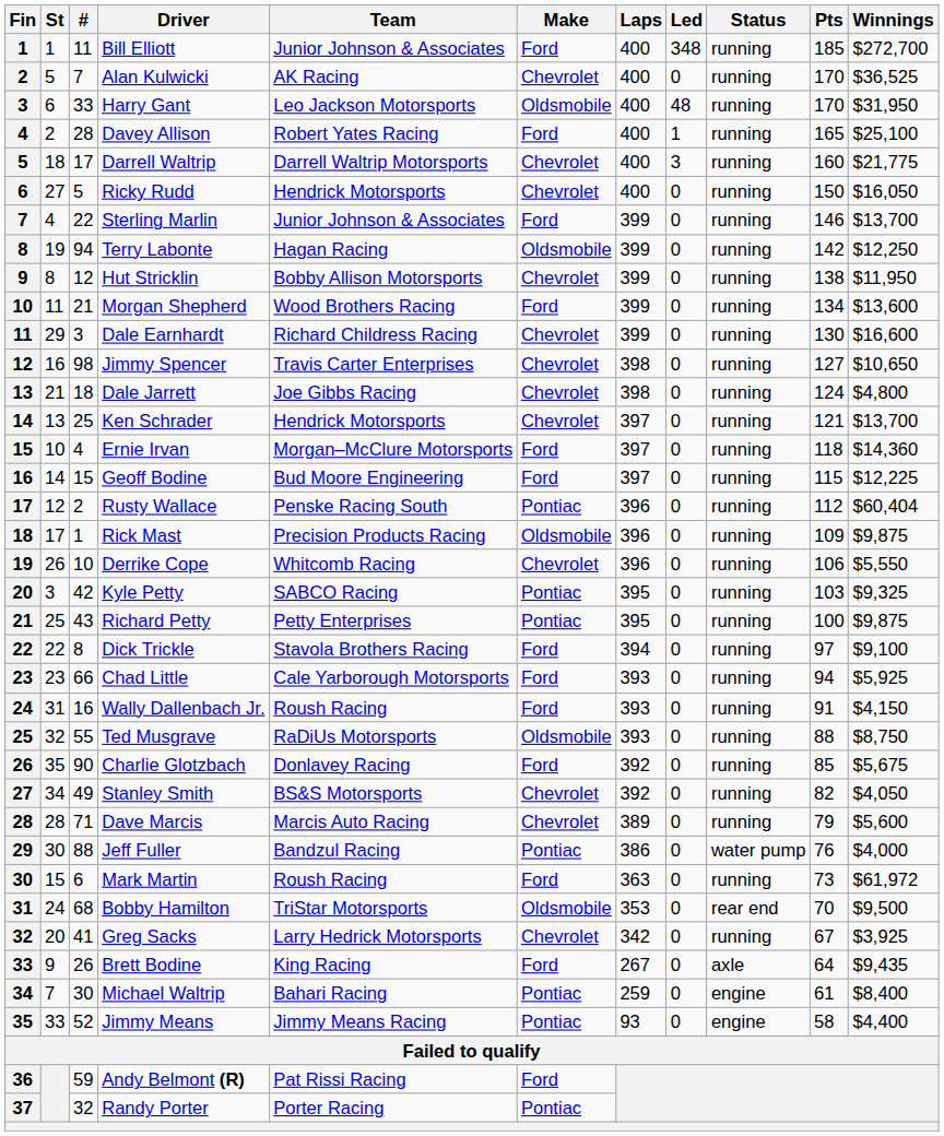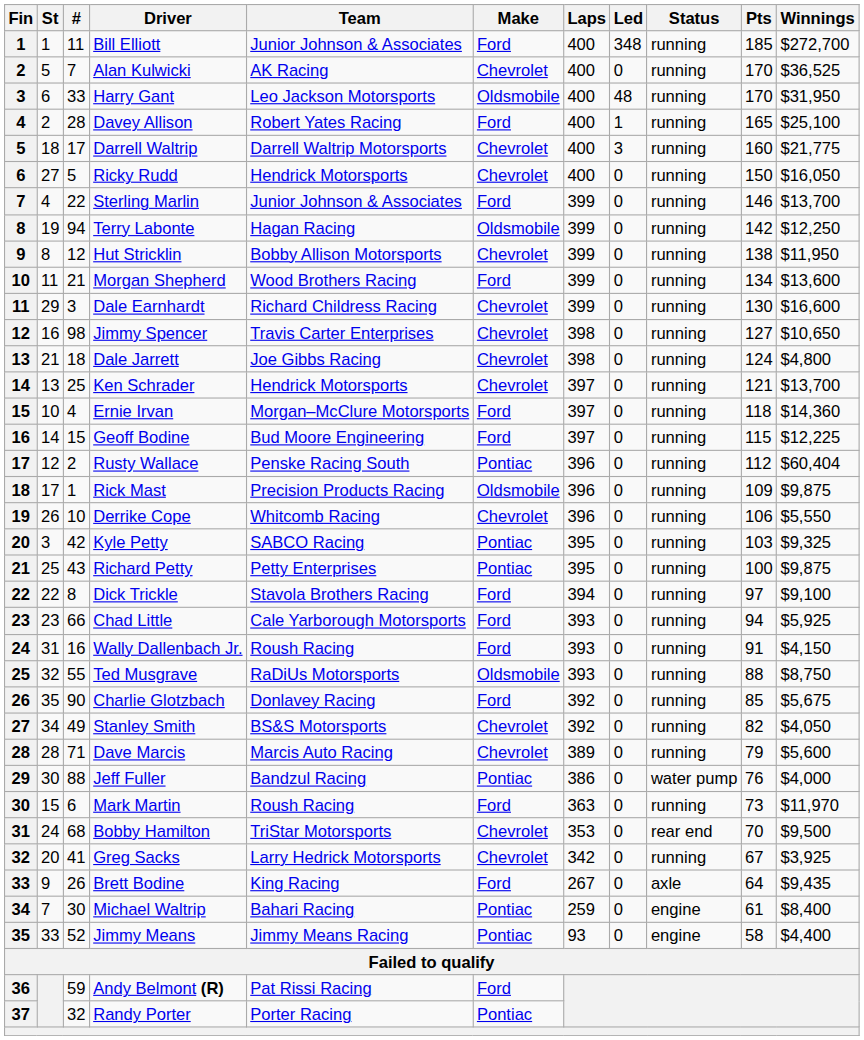 <table class="wikitable" style="font-size:95%">
 <tr>
 <th>Fin</th>
 <th>St</th>
 <th>#</th>
 <th>Driver</th>
 <th>Team</th>
 <th>Make</th>
 <th>Laps</th>
 <th>Led</th>
 <th>Status</th>
 <th>Pts</th>
 <th>Winnings</th>
 </tr>
 <tr>
 <th>1</th>
 <td>1</td>
 <td>11</td>
 <td><a href='#'>Bill Elliott</a></td>
 <td><a href='#'>Junior Johnson & Associates</a></td>
 <td><a href='#'>Ford</a></td>
 <td>400</td>
 <td>348</td>
 <td>running</td>
 <td>185</td>
 <td>$272,700</td>
 </tr>
 <tr>
 <th>2</th>
 <td>5</td>
 <td>7</td>
 <td><a href='#'>Alan Kulwicki</a></td>
 <td><a href='#'>AK Racing</a></td>
 <td><a href='#'>Chevrolet</a></td>
 <td>400</td>
 <td>0</td>
 <td>running</td>
 <td>170</td>
 <td>$36,525</td>
 </tr>
 <tr>
 <th>3</th>
 <td>6</td>
 <td>33</td>
 <td><a href='#'>Harry Gant</a></td>
 <td><a href='#'>Leo Jackson Motorsports</a></td>
 <td><a href='#'>Oldsmobile</a></td>
 <td>400</td>
 <td>48</td>
 <td>running</td>
 <td>170</td>
 <td>$31,950</td>
 </tr>
 <tr>
 <th>4</th>
 <td>2</td>
 <td>28</td>
 <td><a href='#'>Davey Allison</a></td>
 <td><a href='#'>Robert Yates Racing</a></td>
 <td><a href='#'>Ford</a></td>
 <td>400</td>
 <td>1</td>
 <td>running</td>
 <td>165</td>
 <td>$25,100</td>
 </tr>
 <tr>
 <th>5</th>
 <td>18</td>
 <td>17</td>
 <td><a href='#'>Darrell Waltrip</a></td>
 <td><a href='#'>Darrell Waltrip Motorsports</a></td>
 <td><a href='#'>Chevrolet</a></td>
 <td>400</td>
 <td>3</td>
 <td>running</td>
 <td>160</td>
 <td>$21,775</td>
 </tr>
 <tr>
 <th>6</th>
 <td>27</td>
 <td>5</td>
 <td><a href='#'>Ricky Rudd</a></td>
 <td><a href='#'>Hendrick Motorsports</a></td>
 <td><a href='#'>Chevrolet</a></td>
 <td>400</td>
 <td>0</td>
 <td>running</td>
 <td>150</td>
 <td>$16,050</td>
 </tr>
 <tr>
 <th>7</th>
 <td>4</td>
 <td>22</td>
 <td><a href='#'>Sterling Marlin</a></td>
 <td><a href='#'>Junior Johnson & Associates</a></td>
 <td><a href='#'>Ford</a></td>
 <td>399</td>
 <td>0</td>
 <td>running</td>
 <td>146</td>
 <td>$13,700</td>
 </tr>
 <tr>
 <th>8</th>
 <td>19</td>
 <td>94</td>
 <td><a href='#'>Terry Labonte</a></td>
 <td><a href='#'>Hagan Racing</a></td>
 <td><a href='#'>Oldsmobile</a></td>
 <td>399</td>
 <td>0</td>
 <td>running</td>
 <td>142</td>
 <td>$12,250</td>
 </tr>
 <tr>
 <th>9</th>
 <td>8</td>
 <td>12</td>
 <td><a href='#'>Hut Stricklin</a></td>
 <td><a href='#'>Bobby Allison Motorsports</a></td>
 <td><a href='#'>Chevrolet</a></td>
 <td>399</td>
 <td>0</td>
 <td>running</td>
 <td>138</td>
 <td>$11,950</td>
 </tr>
 <tr>
 <th>10</th>
 <td>11</td>
 <td>21</td>
 <td><a href='#'>Morgan Shepherd</a></td>
 <td><a href='#'>Wood Brothers Racing</a></td>
 <td><a href='#'>Ford</a></td>
 <td>399</td>
 <td>0</td>
 <td>running</td>
 <td>134</td>
 <td>$13,600</td>
 </tr>
 <tr>
 <th>11</th>
 <td>29</td>
 <td>3</td>
 <td><a href='#'>Dale Earnhardt</a></td>
 <td><a href='#'>Richard Childress Racing</a></td>
 <td><a href='#'>Chevrolet</a></td>
 <td>399</td>
 <td>0</td>
 <td>running</td>
 <td>130</td>
 <td>$16,600</td>
 </tr>
 <tr>
 <th>12</th>
 <td>16</td>
 <td>98</td>
 <td><a href='#'>Jimmy Spencer</a></td>
 <td><a href='#'>Travis Carter Enterprises</a></td>
 <td><a href='#'>Chevrolet</a></td>
 <td>398</td>
 <td>0</td>
 <td>running</td>
 <td>127</td>
 <td>$10,650</td>
 </tr>
 <tr>
 <th>13</th>
 <td>21</td>
 <td>18</td>
 <td><a href='#'>Dale Jarrett</a></td>
 <td><a href='#'>Joe Gibbs Racing</a></td>
 <td><a href='#'>Chevrolet</a></td>
 <td>398</td>
 <td>0</td>
 <td>running</td>
 <td>124</td>
 <td>$4,800</td>
 </tr>
 <tr>
 <th>14</th>
 <td>13</td>
 <td>25</td>
 <td><a href='#'>Ken Schrader</a></td>
 <td><a href='#'>Hendrick Motorsports</a></td>
 <td><a href='#'>Chevrolet</a></td>
 <td>397</td>
 <td>0</td>
 <td>running</td>
 <td>121</td>
 <td>$13,700</td>
 </tr>
 <tr>
 <th>15</th>
 <td>10</td>
 <td>4</td>
 <td><a href='#'>Ernie Irvan</a></td>
 <td><a href='#'>Morgan–McClure Motorsports</a></td>
 <td><a href='#'>Ford</a></td>
 <td>397</td>
 <td>0</td>
 <td>running</td>
 <td>118</td>
 <td>$14,360</td>
 </tr>
 <tr>
 <th>16</th>
 <td>14</td>
 <td>15</td>
 <td><a href='#'>Geoff Bodine</a></td>
 <td><a href='#'>Bud Moore Engineering</a></td>
 <td><a href='#'>Ford</a></td>
 <td>397</td>
 <td>0</td>
 <td>running</td>
 <td>115</td>
 <td>$12,225</td>
 </tr>
 <tr>
 <th>17</th>
 <td>12</td>
 <td>2</td>
 <td><a href='#'>Rusty Wallace</a></td>
 <td><a href='#'>Penske Racing South</a></td>
 <td><a href='#'>Pontiac</a></td>
 <td>396</td>
 <td>0</td>
 <td>running</td>
 <td>112</td>
 <td>$60,404</td>
 </tr>
 <tr>
 <th>18</th>
 <td>17</td>
 <td>1</td>
 <td><a href='#'>Rick Mast</a></td>
 <td><a href='#'>Precision Products Racing</a></td>
 <td><a href='#'>Oldsmobile</a></td>
 <td>396</td>
 <td>0</td>
 <td>running</td>
 <td>109</td>
 <td>$9,875</td>
 </tr>
 <tr>
 <th>19</th>
 <td>26</td>
 <td>10</td>
 <td><a href='#'>Derrike Cope</a></td>
 <td><a href='#'>Whitcomb Racing</a></td>
 <td><a href='#'>Chevrolet</a></td>
 <td>396</td>
 <td>0</td>
 <td>running</td>
 <td>106</td>
 <td>$5,550</td>
 </tr>
 <tr>
 <th>20</th>
 <td>3</td>
 <td>42</td>
 <td><a href='#'>Kyle Petty</a></td>
 <td><a href='#'>SABCO Racing</a></td>
 <td><a href='#'>Pontiac</a></td>
 <td>395</td>
 <td>0</td>
 <td>running</td>
 <td>103</td>
 <td>$9,325</td>
 </tr>
 <tr>
 <th>21</th>
 <td>25</td>
 <td>43</td>
 <td><a href='#'>Richard Petty</a></td>
 <td><a href='#'>Petty Enterprises</a></td>
 <td><a href='#'>Pontiac</a></td>
 <td>395</td>
 <td>0</td>
 <td>running</td>
 <td>100</td>
 <td>$9,875</td>
 </tr>
 <tr>
 <th>22</th>
 <td>22</td>
 <td>8</td>
 <td><a href='#'>Dick Trickle</a></td>
 <td><a href='#'>Stavola Brothers Racing</a></td>
 <td><a href='#'>Ford</a></td>
 <td>394</td>
 <td>0</td>
 <td>running</td>
 <td>97</td>
 <td>$9,100</td>
 </tr>
 <tr>
 <th>23</th>
 <td>23</td>
 <td>66</td>
 <td><a href='#'>Chad Little</a></td>
 <td><a href='#'>Cale Yarborough Motorsports</a></td>
 <td><a href='#'>Ford</a></td>
 <td>393</td>
 <td>0</td>
 <td>running</td>
 <td>94</td>
 <td>$5,925</td>
 </tr>
 <tr>
 <th>24</th>
 <td>31</td>
 <td>16</td>
 <td><a href='#'>Wally Dallenbach Jr.</a></td>
 <td><a href='#'>Roush Racing</a></td>
 <td><a href='#'>Ford</a></td>
 <td>393</td>
 <td>0</td>
 <td>running</td>
 <td>91</td>
 <td>$4,150</td>
 </tr>
 <tr>
 <th>25</th>
 <td>32</td>
 <td>55</td>
 <td><a href='#'>Ted Musgrave</a></td>
 <td><a href='#'>RaDiUs Motorsports</a></td>
 <td><a href='#'>Oldsmobile</a></td>
 <td>393</td>
 <td>0</td>
 <td>running</td>
 <td>88</td>
 <td>$8,750</td>
 </tr>
 <tr>
 <th>26</th>
 <td>35</td>
 <td>90</td>
 <td><a href='#'>Charlie Glotzbach</a></td>
 <td><a href='#'>Donlavey Racing</a></td>
 <td><a href='#'>Ford</a></td>
 <td>392</td>
 <td>0</td>
 <td>running</td>
 <td>85</td>
 <td>$5,675</td>
 </tr>
 <tr>
 <th>27</th>
 <td>34</td>
 <td>49</td>
 <td><a href='#'>Stanley Smith</a></td>
 <td><a href='#'>BS&S Motorsports</a></td>
 <td><a href='#'>Chevrolet</a></td>
 <td>392</td>
 <td>0</td>
 <td>running</td>
 <td>82</td>
 <td>$4,050</td>
 </tr>
 <tr>
 <th>28</th>
 <td>28</td>
 <td>71</td>
 <td><a href='#'>Dave Marcis</a></td>
 <td><a href='#'>Marcis Auto Racing</a></td>
 <td><a href='#'>Chevrolet</a></td>
 <td>389</td>
 <td>0</td>
 <td>running</td>
 <td>79</td>
 <td>$5,600</td>
 </tr>
 <tr>
 <th>29</th>
 <td>30</td>
 <td>88</td>
 <td><a href='#'>Jeff Fuller</a></td>
 <td><a href='#'>Bandzul Racing</a></td>
 <td><a href='#'>Pontiac</a></td>
 <td>386</td>
 <td>0</td>
 <td>water pump</td>
 <td>76</td>
 <td>$4,000</td>
 </tr>
 <tr>
 <th>30</th>
 <td>15</td>
 <td>6</td>
 <td><a href='#'>Mark Martin</a></td>
 <td><a href='#'>Roush Racing</a></td>
 <td><a href='#'>Ford</a></td>
 <td>363</td>
 <td>0</td>
 <td>running</td>
 <td>73</td>
-<td>$61,972</td>
+<td>$11,970</td>
 </tr>
 <tr>
 <th>31</th>
 <td>24</td>
 <td>68</td>
 <td><a href='#'>Bobby Hamilton</a></td>
 <td><a href='#'>TriStar Motorsports</a></td>
-<td><a href='#'>Oldsmobile</a></td>
+<td><a href='#'>Chevrolet</a></td>
 <td>353</td>
 <td>0</td>
 <td>rear end</td>
 <td>70</td>
 <td>$9,500</td>
 </tr>
 <tr>
 <th>32</th>
 <td>20</td>
 <td>41</td>
 <td><a href='#'>Greg Sacks</a></td>
 <td><a href='#'>Larry Hedrick Motorsports</a></td>
 <td><a href='#'>Chevrolet</a></td>
 <td>342</td>
 <td>0</td>
 <td>running</td>
 <td>67</td>
 <td>$3,925</td>
 </tr>
 <tr>
 <th>33</th>
 <td>9</td>
 <td>26</td>
 <td><a href='#'>Brett Bodine</a></td>
 <td><a href='#'>King Racing</a></td>
 <td><a href='#'>Ford</a></td>
 <td>267</td>
 <td>0</td>
 <td>axle</td>
 <td>64</td>
 <td>$9,435</td>
 </tr>
 <tr>
 <th>34</th>
 <td>7</td>
 <td>30</td>
 <td><a href='#'>Michael Waltrip</a></td>
 <td><a href='#'>Bahari Racing</a></td>
 <td><a href='#'>Pontiac</a></td>
 <td>259</td>
 <td>0</td>
 <td>engine</td>
 <td>61</td>
 <td>$8,400</td>
 </tr>
 <tr>
 <th>35</th>
 <td>33</td>
 <td>52</td>
 <td><a href='#'>Jimmy Means</a></td>
 <td><a href='#'>Jimmy Means Racing</a></td>
 <td><a href='#'>Pontiac</a></td>
 <td>93</td>
 <td>0</td>
 <td>engine</td>
 <td>58</td>
 <td>$4,400</td>
 </tr>
 <tr>
 <th colspan="11">Failed to qualify</th>
 </tr>
 <tr>
 <th>36</th>
 <th rowspan="2"></th>
 <td>59</td>
 <td><a href='#'>Andy Belmont</a> <strong>(R)</strong></td>
 <td><a href='#'>Pat Rissi Racing</a></td>
 <td><a href='#'>Ford</a></td>
 <th colspan="5" rowspan="2"></th>
 </tr>
 <tr>
 <th>37</th>
 <td>32</td>
 <td><a href='#'>Randy Porter</a></td>
 <td><a href='#'>Porter Racing</a></td>
 <td><a href='#'>Pontiac</a></td>
 </tr>
 <tr>
 <th colspan="11"></th>
 </tr>
 </table>
